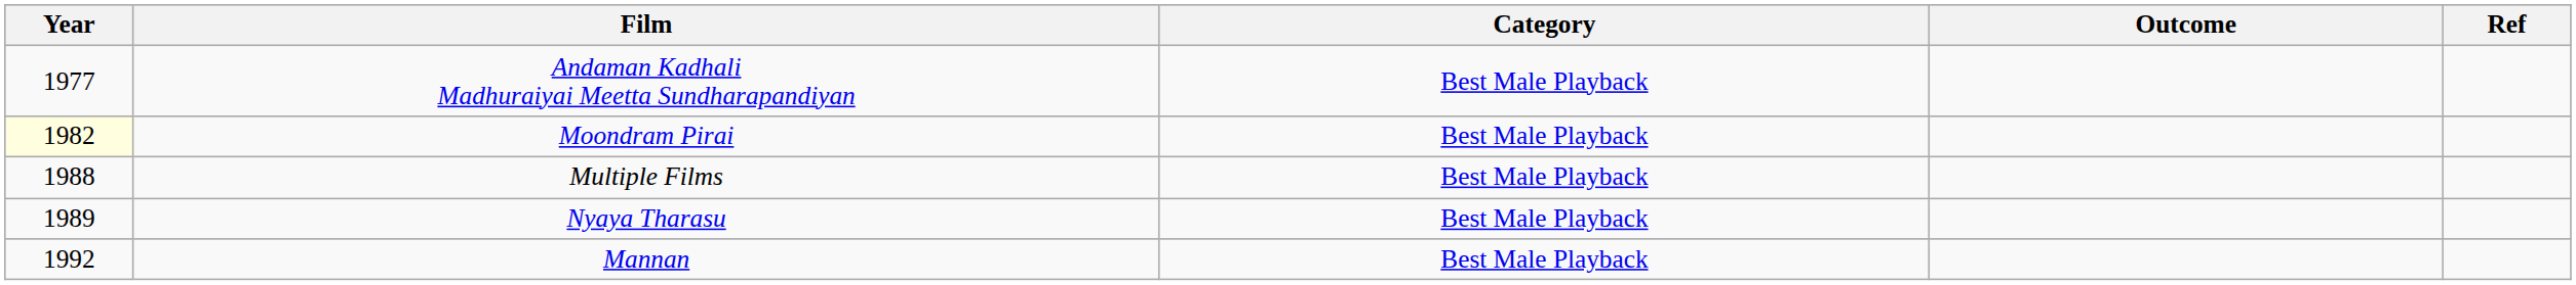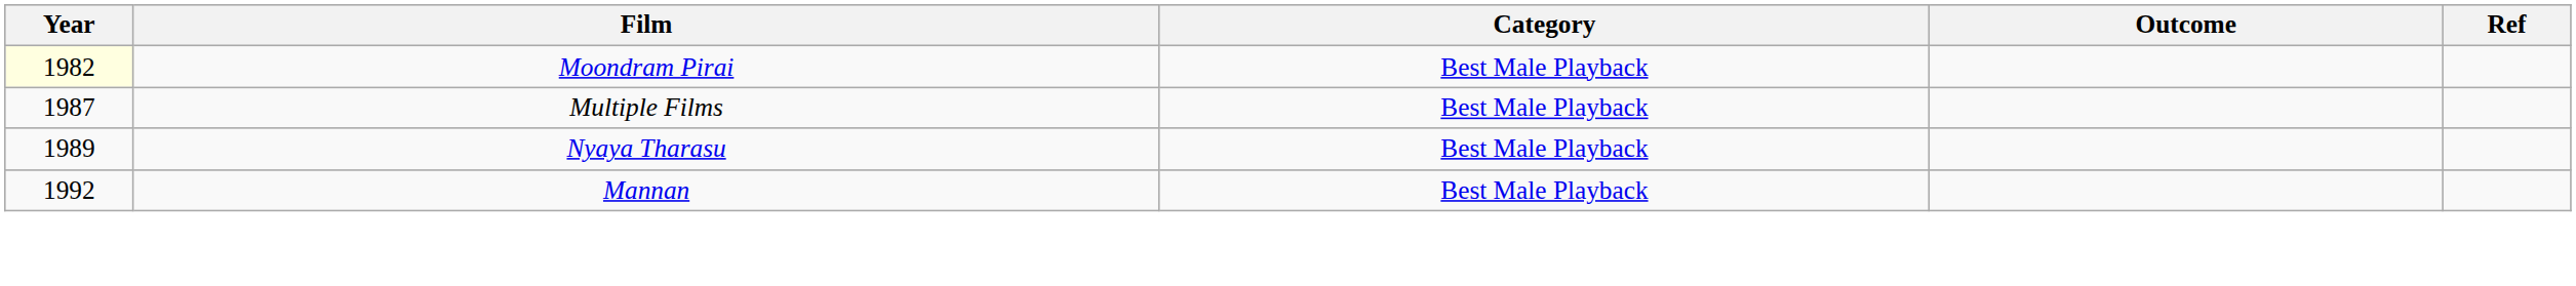 <table class="wikitable" style="width:100%;">
 <tr>
 <th width=5%>Year</th>
 <th style="width:40%;">Film</th>
 <th style="width:30%;">Category</th>
 <th style="width:20%;">Outcome</th>
 <th style="width:5%;">Ref</th>
 </tr>
 <tr>
-<td style="text-align:center;">1977</td>
-<td style="text-align:center;"><em><a href='#'>Andaman Kadhali</a></em><br> <em><a href='#'>Madhuraiyai Meetta Sundharapandiyan</a></em></td>
-<td style="text-align:center;"><a href='#'>Best Male Playback</a></td>
-<td></td>
-<td></td>
-</tr>
-<tr>
 <td style="background: lightyellow; text-align:center;">1982</td>
 <td style="text-align:center;"><em><a href='#'>Moondram Pirai</a></em></td>
 <td style="text-align:center;"><a href='#'>Best Male Playback</a></td>
 <td></td>
 <td></td>
 </tr>
 <tr>
-<td style="text-align:center;">1988</td>
+<td style="text-align:center;">1987</td>
 <td style="text-align:center;"><em>Multiple Films</em></td>
 <td style="text-align:center;"><a href='#'>Best Male Playback</a></td>
 <td></td>
 <td></td>
 </tr>
 <tr>
 <td style="text-align:center;">1989</td>
 <td style="text-align:center;"><em><a href='#'>Nyaya Tharasu</a></em></td>
 <td style="text-align:center;"><a href='#'>Best Male Playback</a></td>
 <td></td>
 <td></td>
 </tr>
 <tr>
 <td style="text-align:center;">1992</td>
 <td style="text-align:center;"><em><a href='#'>Mannan</a></em></td>
 <td style="text-align:center;"><a href='#'>Best Male Playback</a></td>
 <td></td>
 <td></td>
 </tr>
 </table>
